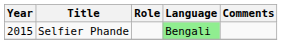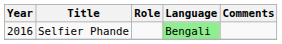 <table class="wikitable">
 <tr>
 <th>Year</th>
 <th>Title</th>
 <th>Role</th>
 <th>Language</th>
 <th>Comments</th>
 </tr>
 <tr>
-<td>2015</td>
+<td>2016</td>
 <td>Selfier Phande</td>
 <td></td>
 <td style="background: lightgreen;">Bengali</td>
 <td></td>
 </tr>
 <tr>
 </tr>
 </table>
